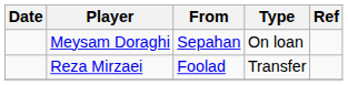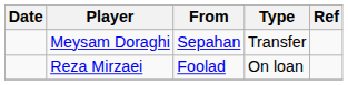 <table class="wikitable">
 <tr>
 <th><strong>Date</strong></th>
 <th><strong>Player</strong></th>
 <th><strong>From</strong></th>
 <th><strong>Type</strong></th>
 <th><strong>Ref</strong></th>
 </tr>
 <tr>
 <td></td>
 <td> <a href='#'>Meysam Doraghi</a></td>
 <td> <a href='#'>Sepahan</a></td>
-<td>On loan</td>
+<td>Transfer</td>
 <td></td>
 </tr>
 <tr>
 <td></td>
 <td> <a href='#'>Reza Mirzaei</a></td>
 <td> <a href='#'>Foolad</a></td>
-<td>Transfer</td>
+<td>On loan</td>
 <td></td>
 </tr>
 <tr>
 </tr>
 </table>
